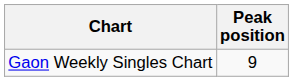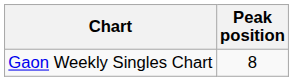 <table class="wikitable">
 <tr>
 <th>Chart</th>
 <th>Peak <br> position</th>
 </tr>
 <tr>
 <td><a href='#'>Gaon</a> Weekly Singles Chart</td>
-<td align=center>9</td>
+<td align=center>8</td>
 </tr>
 </table>
